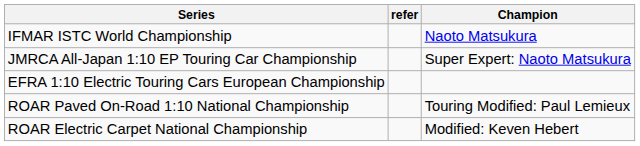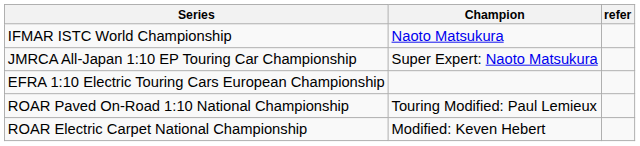 <table class="wikitable">
 <tr style="font-size:10pt;font-weight:bold">
 <th>Series</th>
+<th>Champion</th>
 <th>refer</th>
-<th>Champion</th>
 </tr>
 <tr>
 <td>IFMAR ISTC World Championship</td>
+<td> <a href='#'>Naoto Matsukura</a></td>
 <td></td>
-<td> <a href='#'>Naoto Matsukura</a></td>
 </tr>
 <tr>
 <td>JMRCA All-Japan 1:10 EP Touring Car Championship</td>
+<td>Super Expert:  <a href='#'>Naoto Matsukura</a></td>
 <td></td>
-<td>Super Expert:  <a href='#'>Naoto Matsukura</a></td>
 </tr>
 <tr>
 <td>EFRA 1:10 Electric Touring Cars European Championship</td>
+<td> </td>
 <td></td>
-<td> </td>
 </tr>
 <tr>
 <td>ROAR Paved On-Road 1:10 National Championship</td>
+<td>Touring Modified:  Paul Lemieux</td>
 <td></td>
-<td>Touring Modified:  Paul Lemieux</td>
 </tr>
 <tr>
 <td>ROAR Electric Carpet National Championship</td>
+<td>Modified:  Keven Hebert</td>
 <td></td>
-<td>Modified:  Keven Hebert</td>
 </tr>
 </table>
